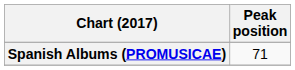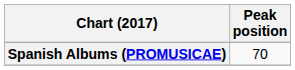 <table class="wikitable sortable plainrowheaders" style="text-align:center">
 <tr>
 <th scope="col">Chart (2017)</th>
 <th scope="col">Peak<br> position</th>
 </tr>
 <tr>
 </tr>
 <tr>
 </tr>
 <tr>
 </tr>
 <tr>
 </tr>
 <tr>
 </tr>
 <tr>
 </tr>
 <tr>
 </tr>
 <tr>
 </tr>
 <tr>
 <th scope="row">Spanish Albums (<a href='#'>PROMUSICAE</a>)</th>
-<td>71</td>
+<td>70</td>
 </tr>
 <tr>
 </tr>
 <tr>
 </tr>
 <tr>
 </tr>
 <tr>
 </tr>
 </table>
